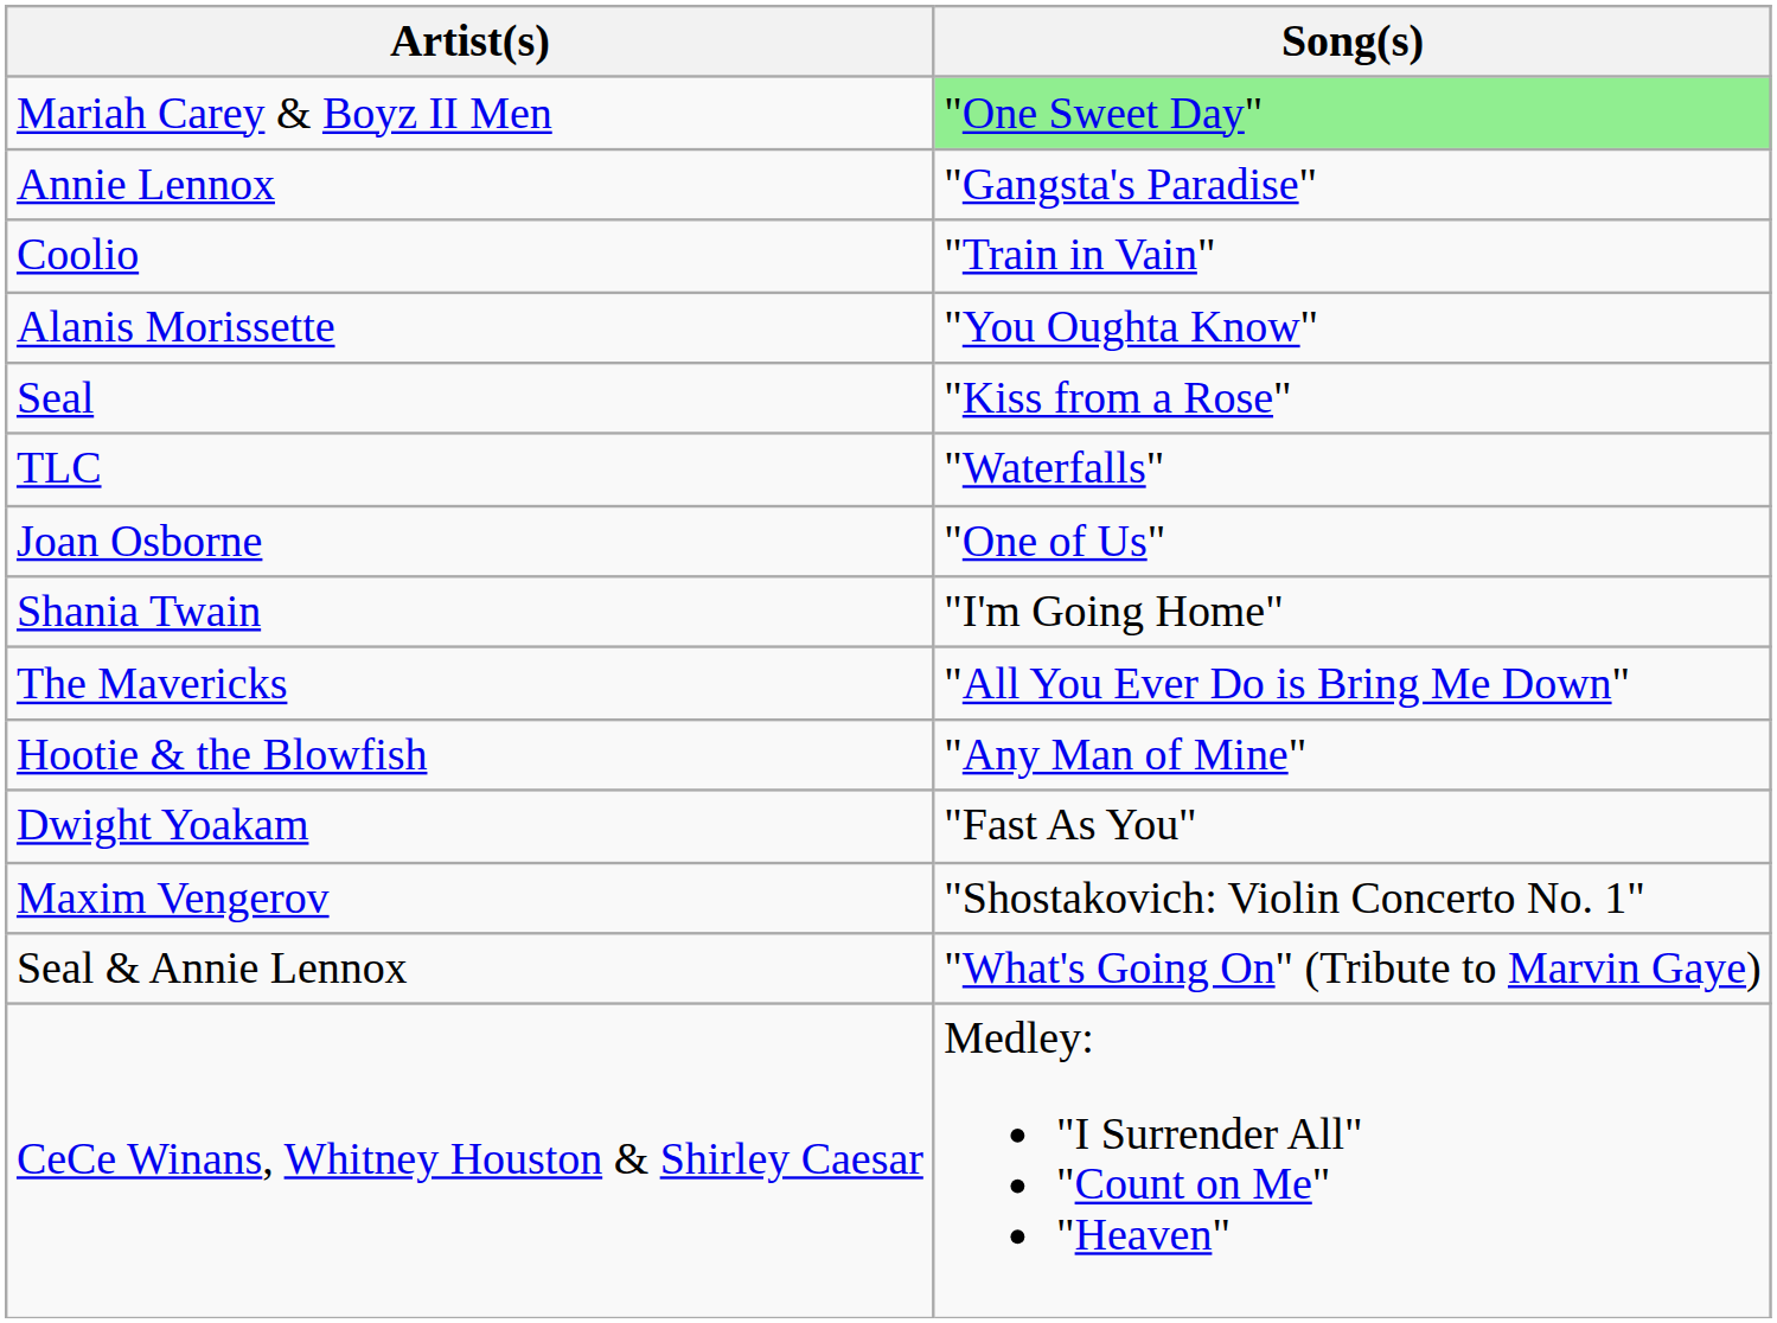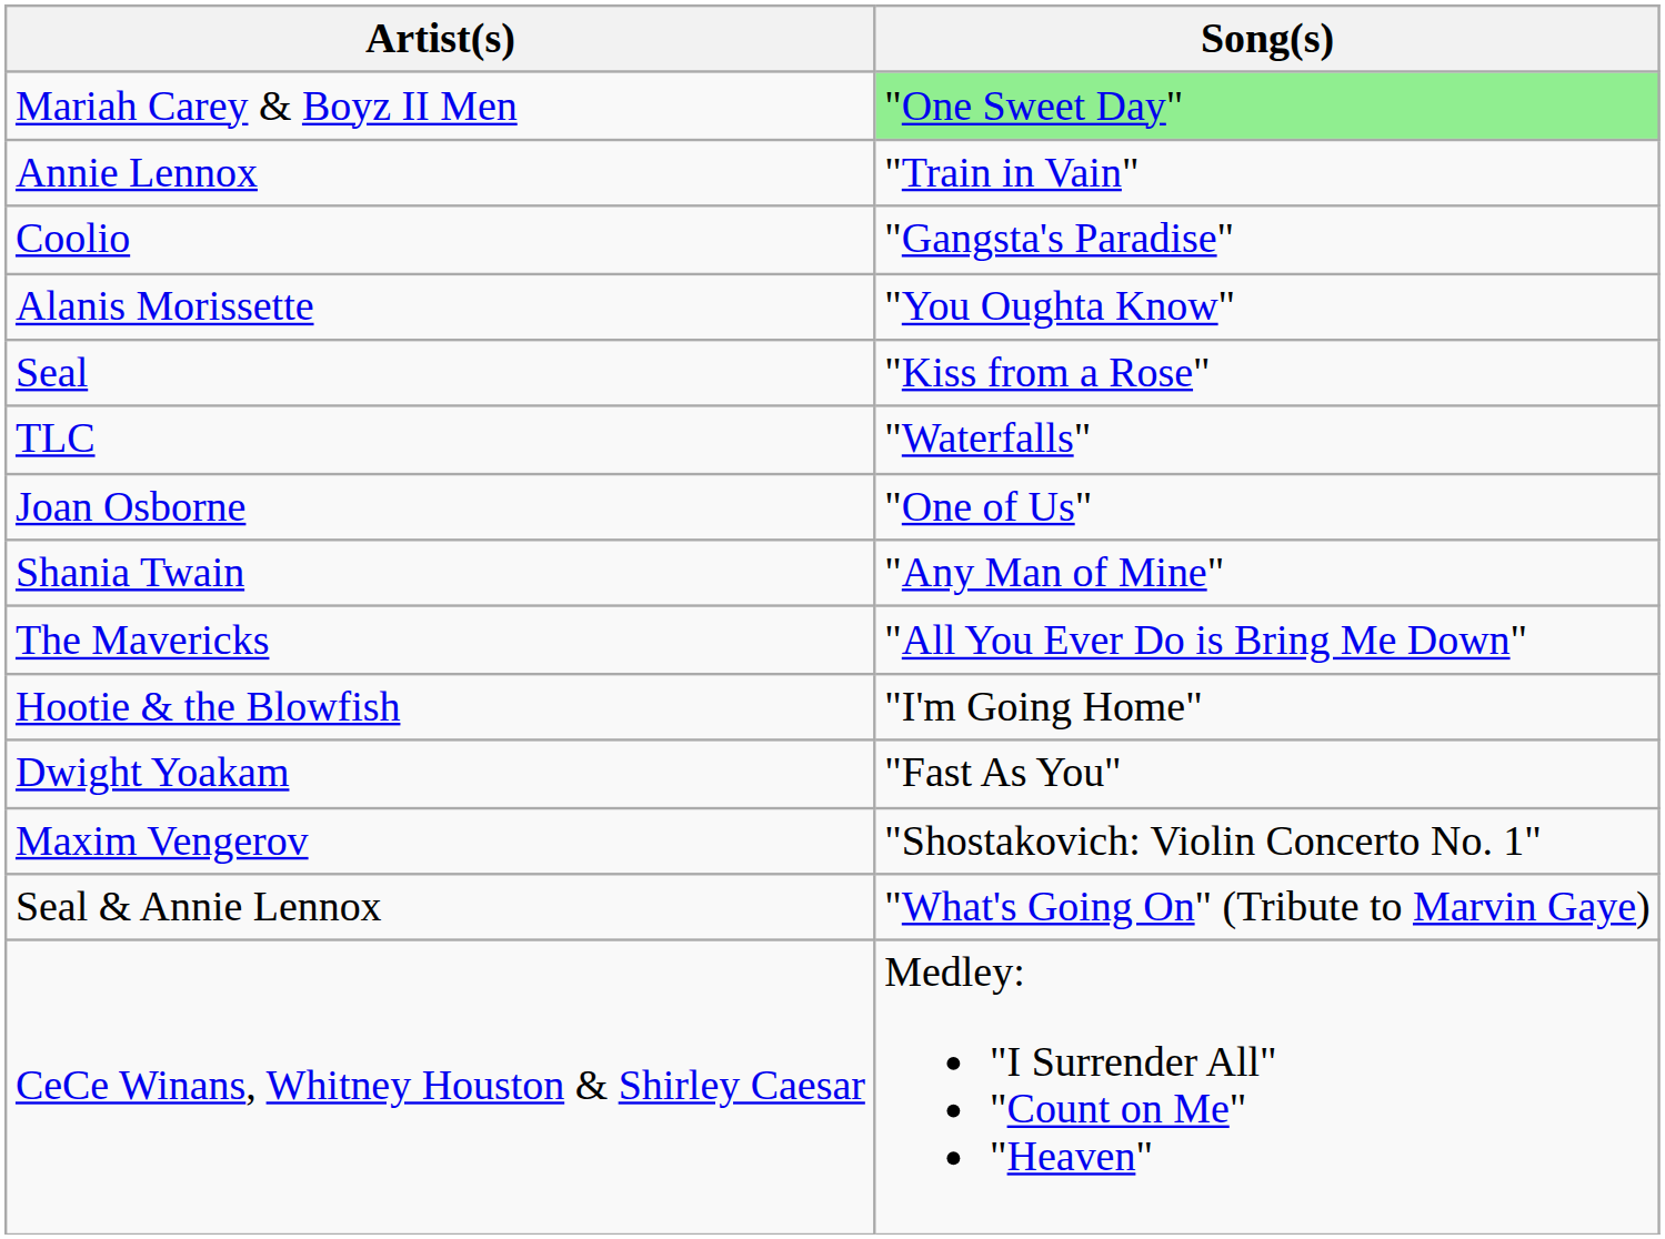 <table class="wikitable">
 <tr>
 <th>Artist(s)</th>
 <th>Song(s)</th>
 </tr>
 <tr>
 <td><a href='#'>Mariah Carey</a> & <a href='#'>Boyz II Men</a></td>
 <td style="background: lightgreen;">"<a href='#'>One Sweet Day</a>"</td>
 </tr>
 <tr>
 <td><a href='#'>Annie Lennox</a></td>
-<td>"<a href='#'>Gangsta's Paradise</a>"</td>
+<td>"<a href='#'>Train in Vain</a>"</td>
 </tr>
 <tr>
 <td><a href='#'>Coolio</a></td>
-<td>"<a href='#'>Train in Vain</a>"</td>
+<td>"<a href='#'>Gangsta's Paradise</a>"</td>
 </tr>
 <tr>
 <td><a href='#'>Alanis Morissette</a></td>
 <td>"<a href='#'>You Oughta Know</a>"</td>
 </tr>
 <tr>
 <td><a href='#'>Seal</a></td>
 <td>"<a href='#'>Kiss from a Rose</a>"</td>
 </tr>
 <tr>
 <td><a href='#'>TLC</a></td>
 <td>"<a href='#'>Waterfalls</a>"</td>
 </tr>
 <tr>
 <td><a href='#'>Joan Osborne</a></td>
 <td>"<a href='#'>One of Us</a>"</td>
 </tr>
 <tr>
 <td><a href='#'>Shania Twain</a></td>
-<td>"I'm Going Home"</td>
+<td>"<a href='#'>Any Man of Mine</a>"</td>
 </tr>
 <tr>
 <td><a href='#'>The Mavericks</a></td>
 <td>"<a href='#'>All You Ever Do is Bring Me Down</a>"</td>
 </tr>
 <tr>
 <td><a href='#'>Hootie & the Blowfish</a></td>
-<td>"<a href='#'>Any Man of Mine</a>"</td>
+<td>"I'm Going Home"</td>
 </tr>
 <tr>
 <td><a href='#'>Dwight Yoakam</a></td>
 <td>"Fast As You"</td>
 </tr>
 <tr>
 <td><a href='#'>Maxim Vengerov</a></td>
 <td>"Shostakovich: Violin Concerto No. 1"</td>
 </tr>
 <tr>
 <td>Seal & Annie Lennox</td>
 <td>"<a href='#'>What's Going On</a>" (Tribute to <a href='#'>Marvin Gaye</a>)</td>
 </tr>
 <tr>
 <td><a href='#'>CeCe Winans</a>, <a href='#'>Whitney Houston</a> & <a href='#'>Shirley Caesar</a></td>
 <td>Medley:<br><ul><li>"I Surrender All"</li><li>"<a href='#'>Count on Me</a>"</li><li>"<a href='#'>Heaven</a>"</li></ul></td>
 </tr>
 </table>
